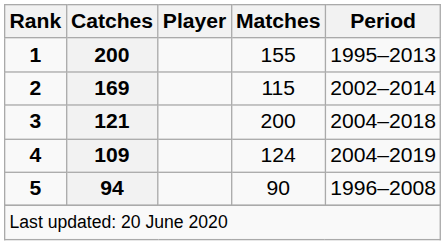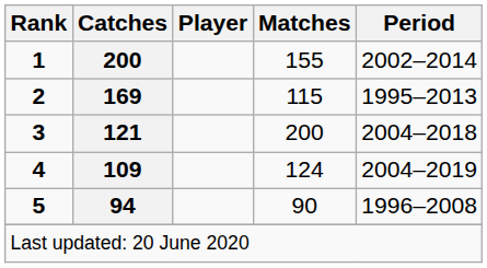 <table class="wikitable plainrowheaders sortable">
 <tr>
 <th scope=col>Rank</th>
 <th scope=col>Catches</th>
 <th scope=col>Player</th>
 <th scope=col>Matches</th>
 <th scope=col>Period</th>
 </tr>
 <tr>
 <td align=center><strong>1</strong></td>
 <th scope=row style=text-align:center;>200</th>
 <td></td>
 <td align=center>155</td>
-<td>1995–2013</td>
+<td>2002–2014</td>
 </tr>
 <tr>
 <td align=center><strong>2</strong></td>
 <th scope=row style=text-align:center;>169</th>
 <td></td>
 <td align=center>115</td>
-<td>2002–2014</td>
+<td>1995–2013</td>
 </tr>
 <tr>
 <td align=center><strong>3</strong></td>
 <th scope=row style=text-align:center;>121</th>
 <td></td>
 <td align=center>200</td>
 <td>2004–2018</td>
 </tr>
 <tr>
 <td align=center><strong>4</strong></td>
 <th scope=row style=text-align:center;>109</th>
 <td></td>
 <td align=center>124</td>
 <td>2004–2019</td>
 </tr>
 <tr>
 <td align=center><strong>5</strong></td>
 <th scope=row style=text-align:center;>94</th>
 <td></td>
 <td align=center>90</td>
 <td>1996–2008</td>
 </tr>
 <tr>
 </tr>
 <tr class=sortbottom>
 <td colspan=5><small>Last updated: 20 June 2020</small></td>
 </tr>
 </table>
